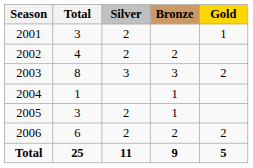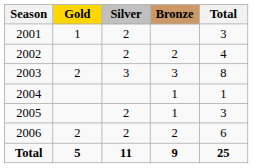 <table class="wikitable" style="text-align:center;">
 <tr>
 <th width = "55">Season</th>
-<th width = "55">Total</th>
+<th width = "55" style="background: gold;">Gold</th>
 <th width = "55" style="background: silver;">Silver</th>
 <th width = "55" style="background: #cc9966;">Bronze</th>
-<th width = "55" style="background: gold;">Gold</th>
+<th width = "55">Total</th>
 </tr>
 <tr>
 <td>2001</td>
-<td>3</td>
+<td>1</td>
 <td>2</td>
 <td></td>
+<td>3</td>
+</tr>
+<tr>
+<td>2002</td>
+<td></td>
+<td>2</td>
+<td>2</td>
+<td>4</td>
+</tr>
+<tr>
+<td>2003</td>
+<td>2</td>
+<td>3</td>
+<td>3</td>
+<td>8</td>
+</tr>
+<tr>
+<td>2004</td>
+<td></td>
+<td></td>
+<td>1</td>
 <td>1</td>
 </tr>
 <tr>
-<td>2002</td>
-<td>4</td>
-<td>2</td>
-<td>2</td>
+<td>2005</td>
 <td></td>
-</tr>
-<tr>
-<td>2003</td>
-<td>8</td>
-<td>3</td>
-<td>3</td>
-<td>2</td>
-</tr>
-<tr>
-<td>2004</td>
-<td>1</td>
-<td></td>
-<td>1</td>
-<td></td>
-</tr>
-<tr>
-<td>2005</td>
-<td>3</td>
 <td>2</td>
 <td>1</td>
-<td></td>
+<td>3</td>
 </tr>
 <tr>
 <td>2006</td>
-<td>6</td>
 <td>2</td>
 <td>2</td>
 <td>2</td>
+<td>6</td>
 </tr>
 <tr>
 <td><strong>Total</strong></td>
-<td><strong>25</strong></td>
+<td><strong>5</strong></td>
 <td><strong>11</strong></td>
 <td><strong>9</strong></td>
-<td><strong>5</strong></td>
+<td><strong>25</strong></td>
 </tr>
 </table>
